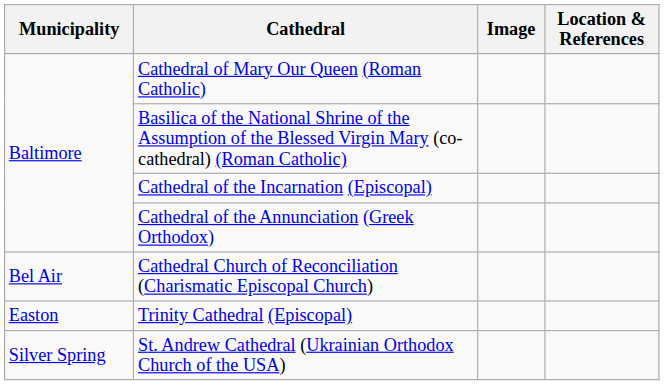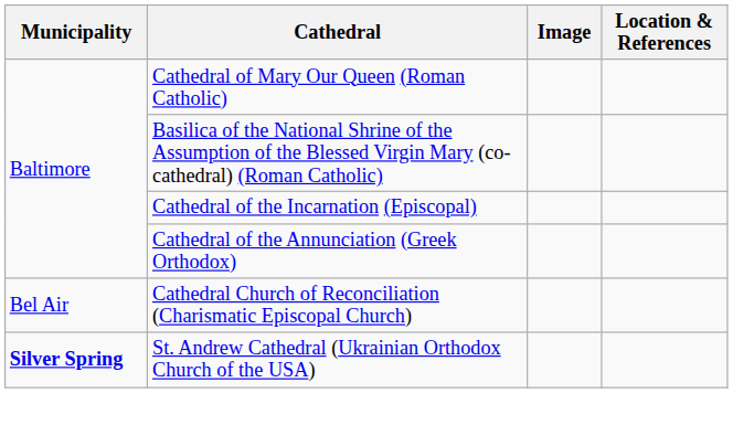 <table width=65% class="wikitable">
 <tr>
 <th width = 10%>Municipality</th>
 <th width = 40%>Cathedral</th>
 <th width = 5%>Image</th>
 <th width = 10%>Location & References</th>
 </tr>
 <tr>
 <td rowspan=4><a href='#'>Baltimore</a></td>
 <td><a href='#'>Cathedral of Mary Our Queen</a> <a href='#'>(Roman Catholic)</a></td>
 <td></td>
 <td><small></small><br></td>
 </tr>
 <tr>
 <td><a href='#'>Basilica of the National Shrine of the Assumption of the Blessed Virgin Mary</a> (co-cathedral) <a href='#'>(Roman Catholic)</a></td>
 <td></td>
 <td><small></small><br></td>
 </tr>
 <tr>
 <td><a href='#'>Cathedral of the Incarnation</a> <a href='#'>(Episcopal)</a></td>
 <td></td>
 <td><small></small><br></td>
 </tr>
 <tr>
 <td><a href='#'>Cathedral of the Annunciation</a> <a href='#'>(Greek Orthodox)</a></td>
 <td></td>
 <td><small></small><br></td>
 </tr>
 <tr>
 <td><a href='#'>Bel Air</a></td>
 <td><a href='#'>Cathedral Church of Reconciliation</a> (<a href='#'>Charismatic Episcopal Church</a>)</td>
 <td></td>
 <td><br></td>
 </tr>
 <tr>
-<td><a href='#'>Easton</a></td>
-<td><a href='#'>Trinity Cathedral</a> <a href='#'>(Episcopal)</a></td>
-<td></td>
-<td><br></td>
-</tr>
-<tr>
-<td><a href='#'>Silver Spring</a></td>
+<td><strong><a href='#'>Silver Spring</a></strong></td>
 <td><a href='#'>St. Andrew Cathedral</a> (<a href='#'>Ukrainian Orthodox Church of the USA</a>)</td>
 <td></td>
 <td><br></td>
 </tr>
 </table>
